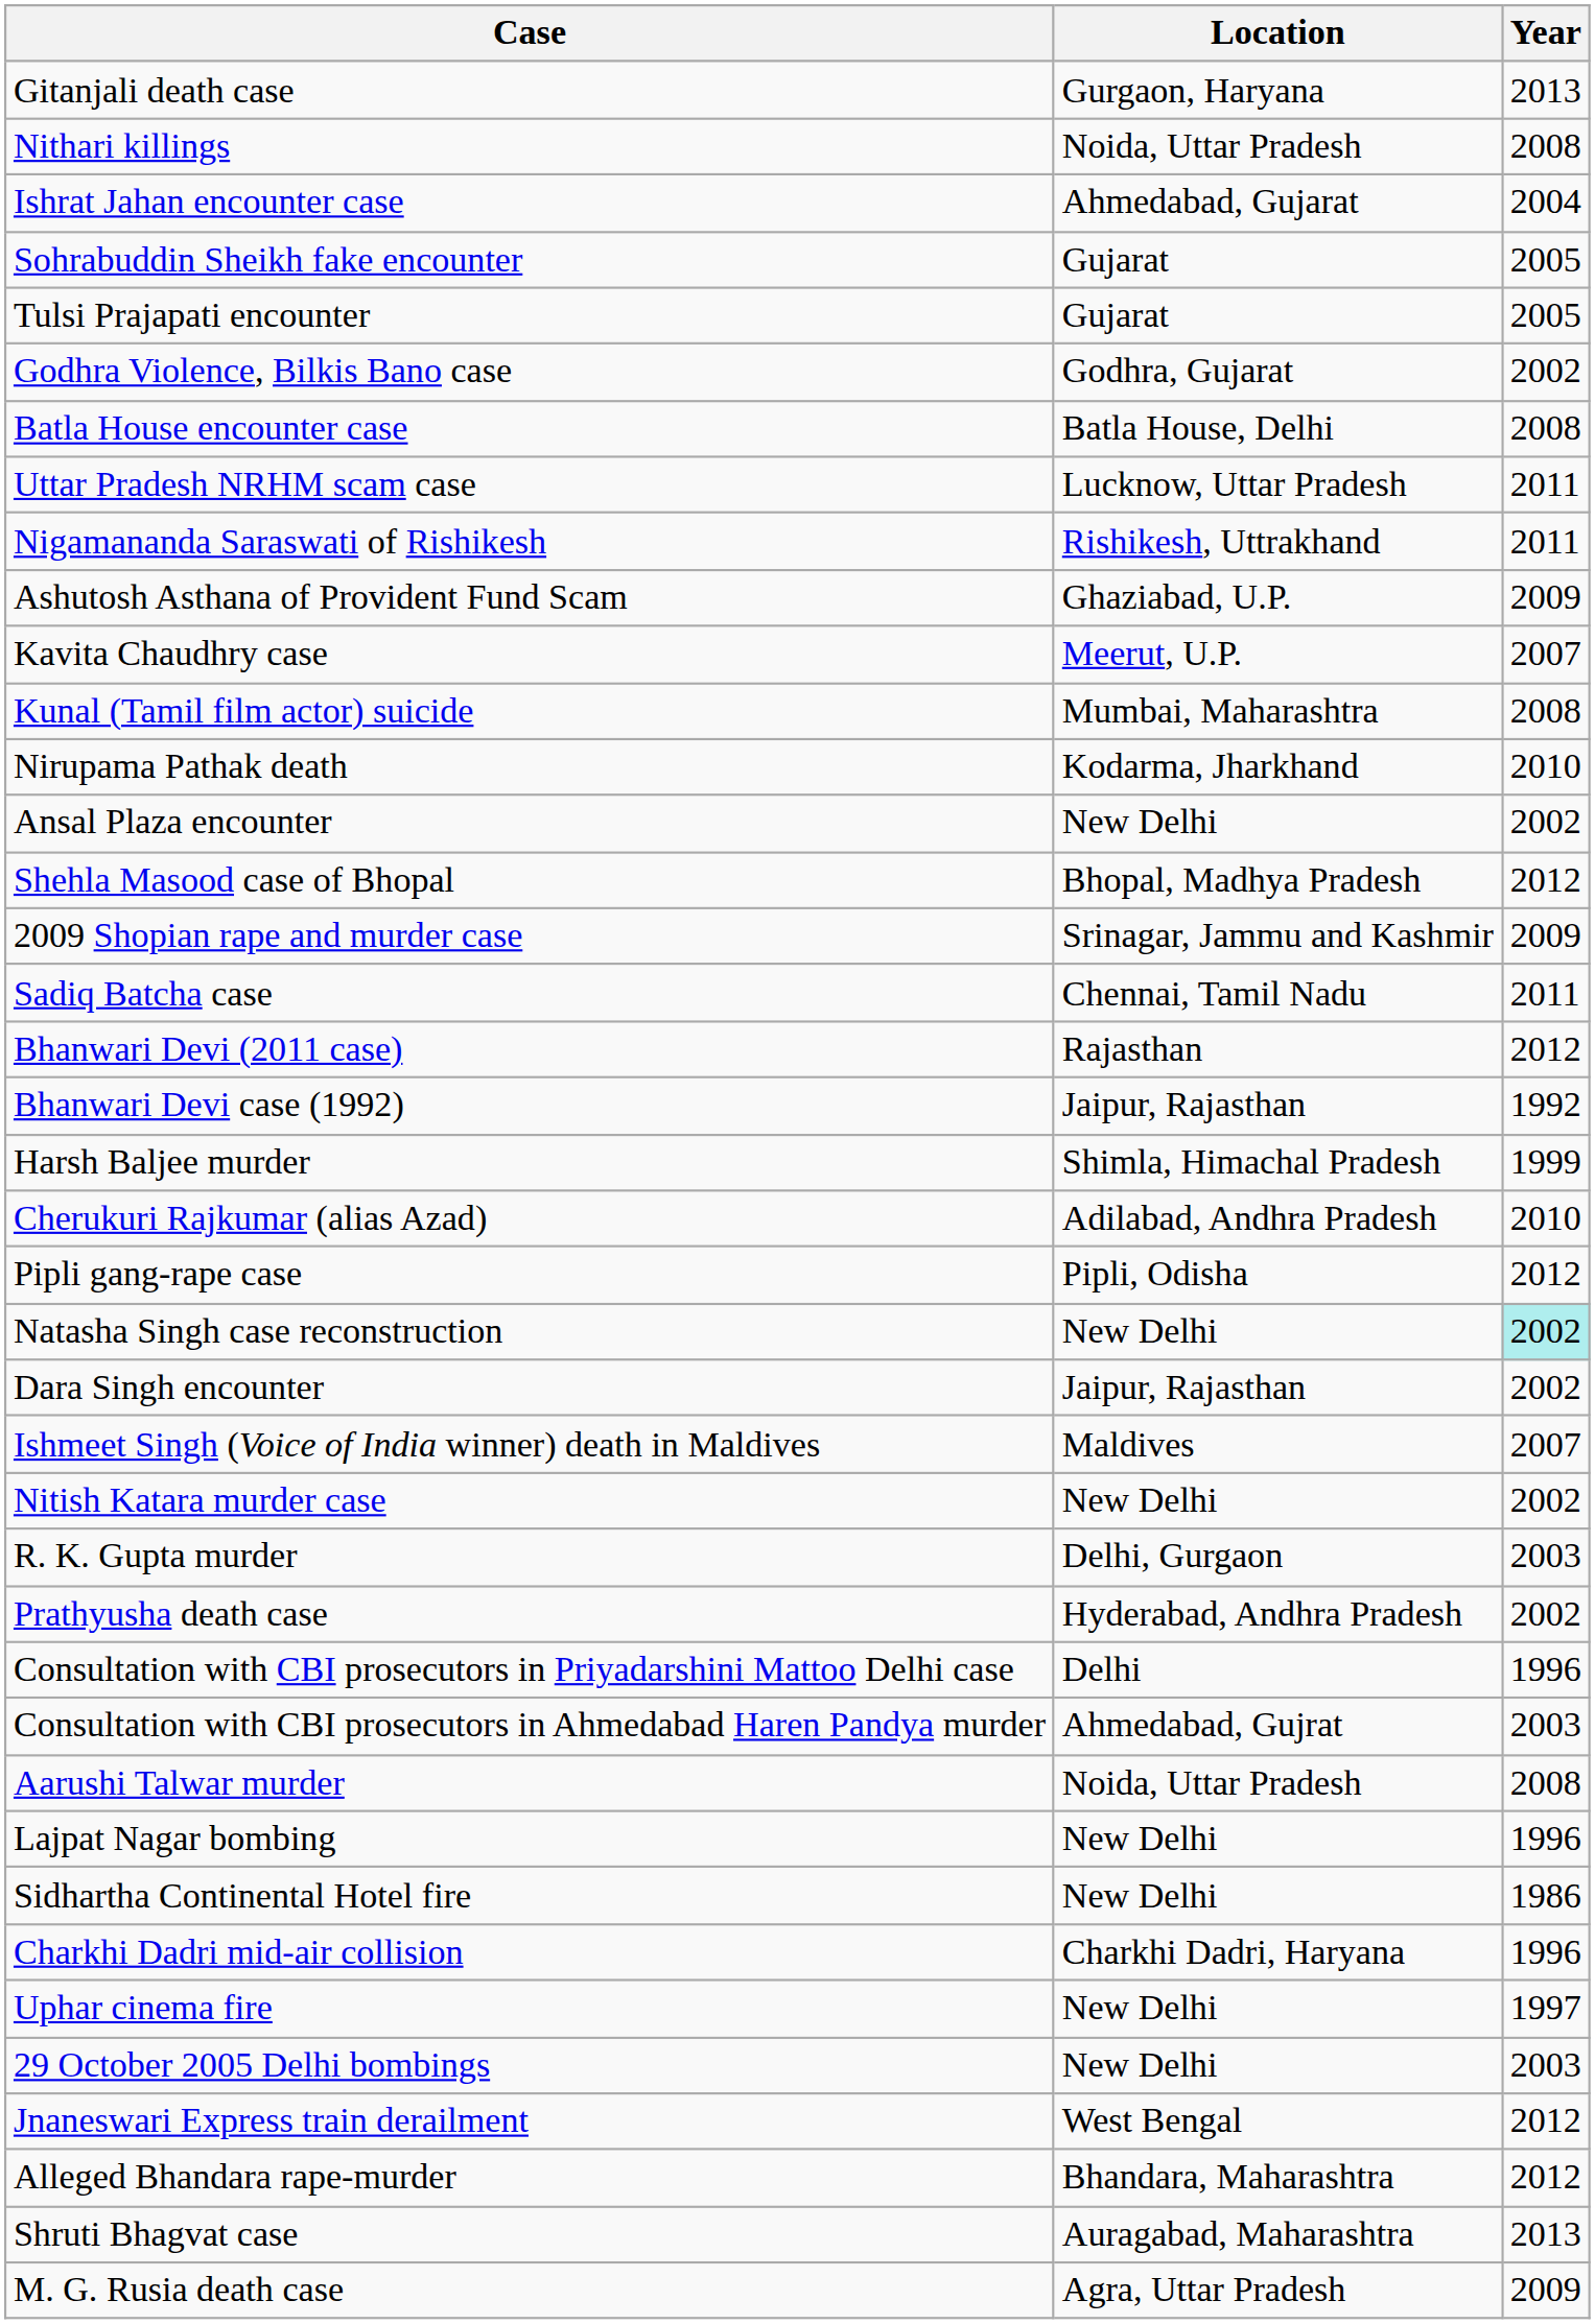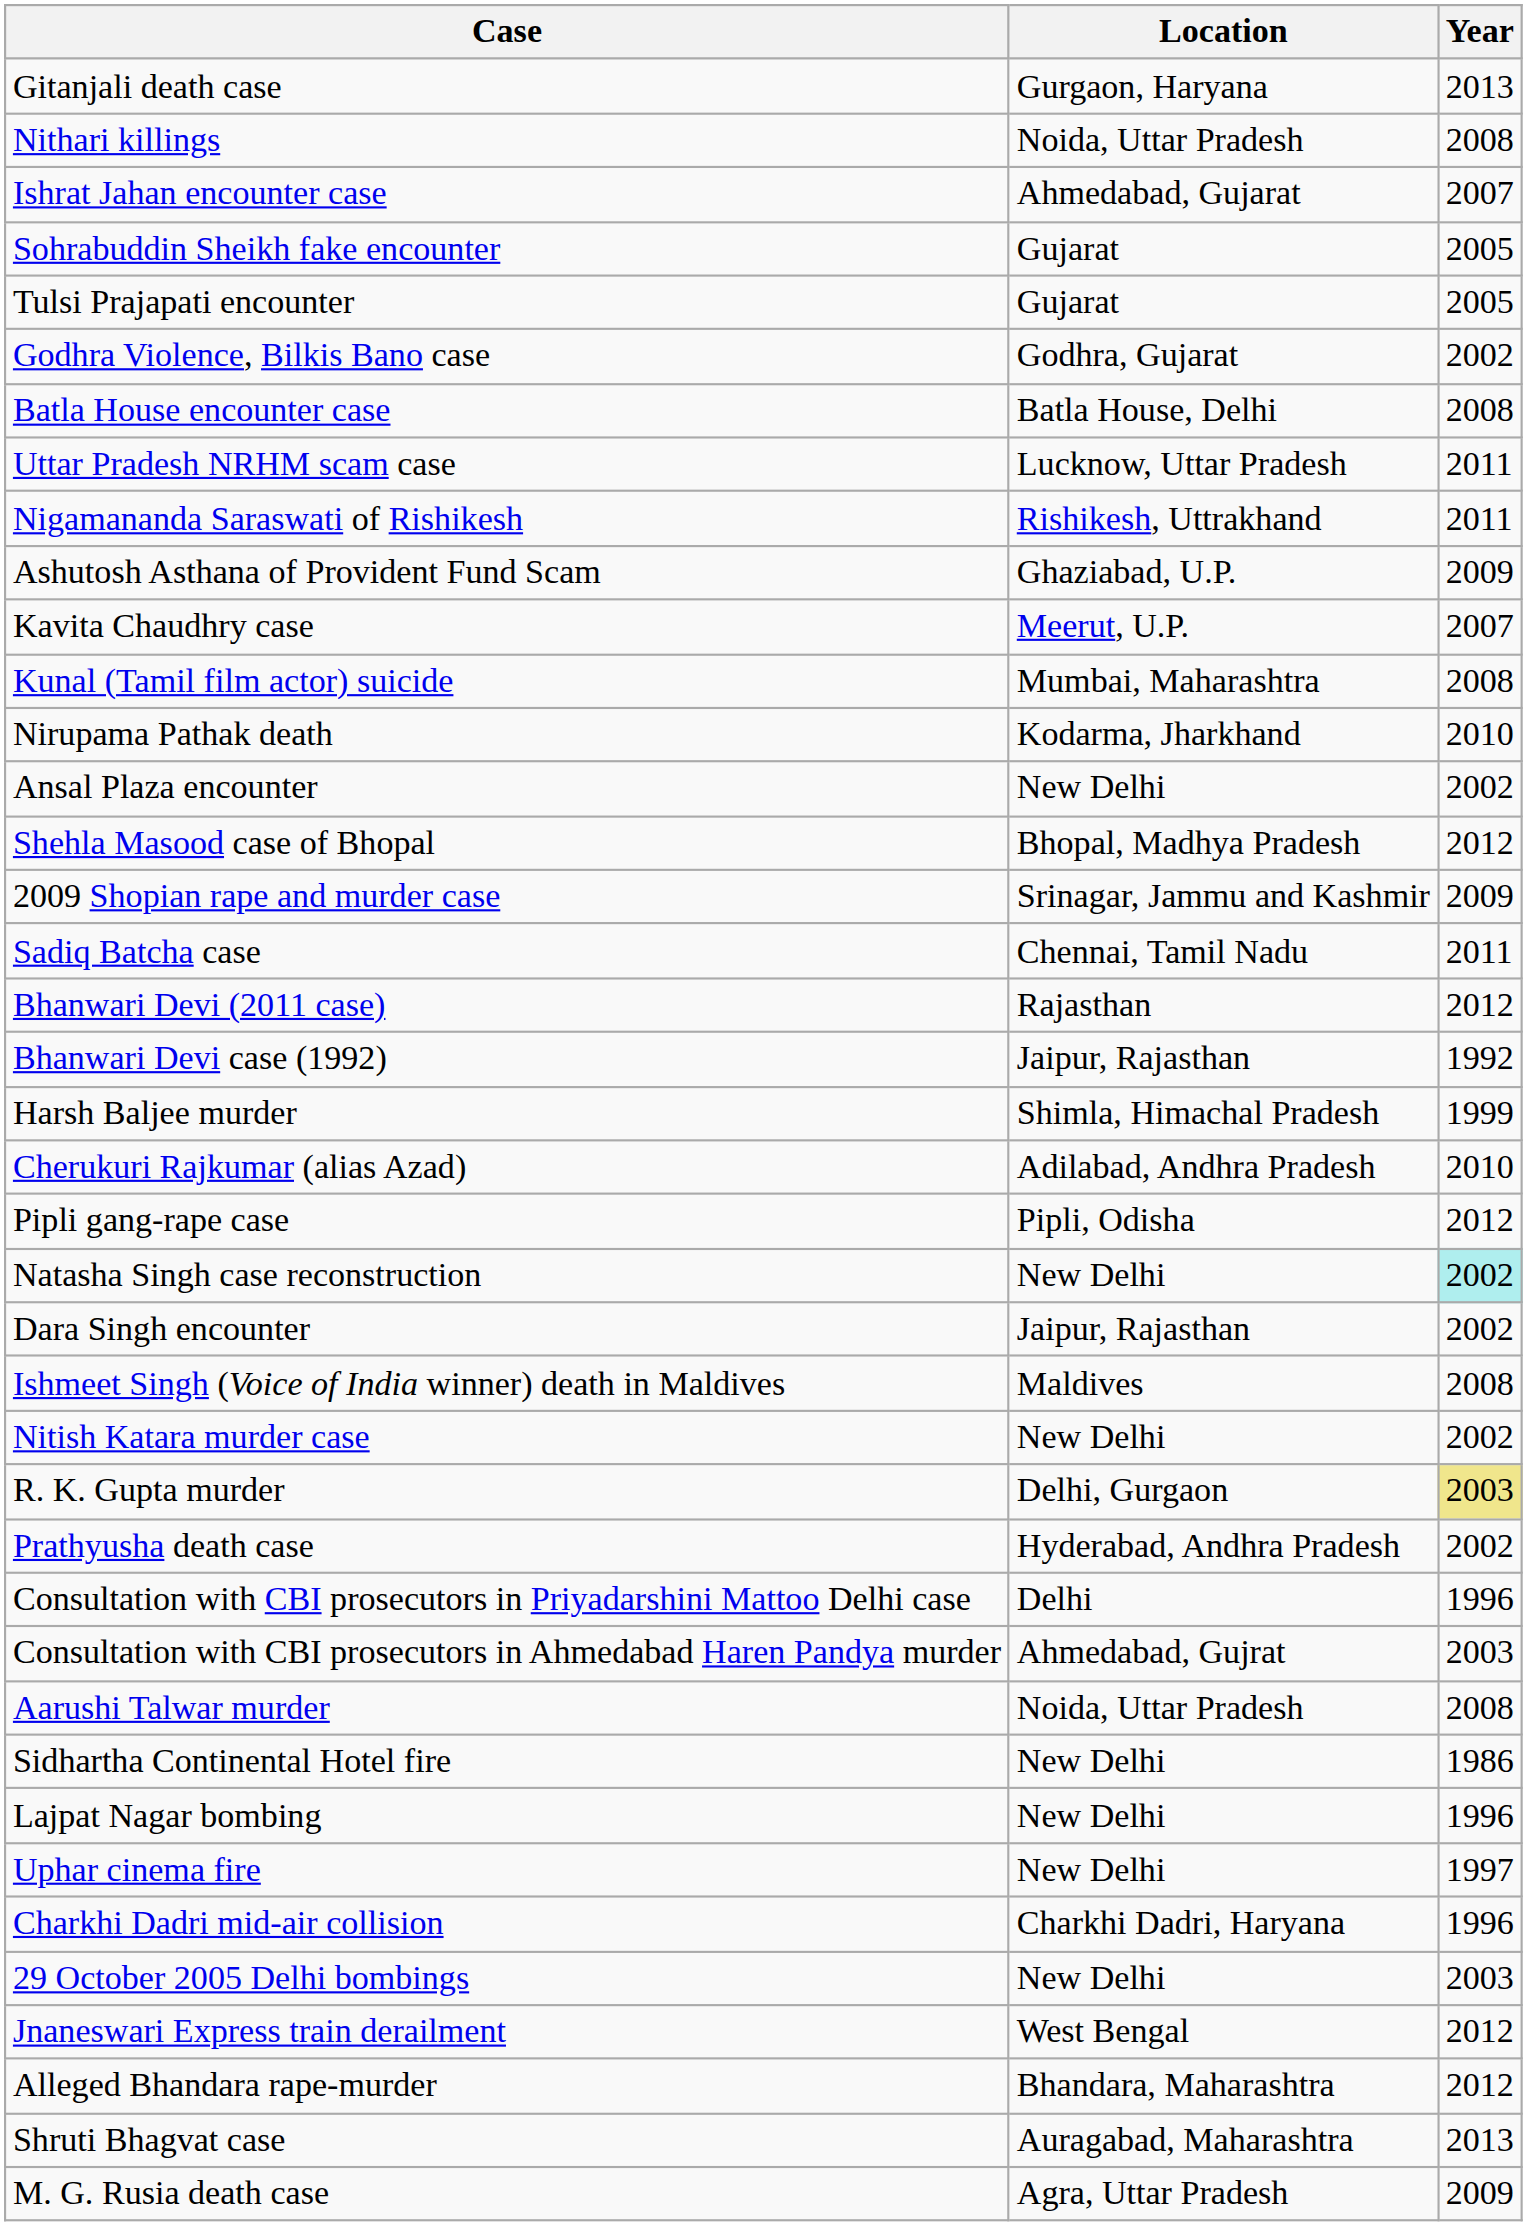 <table class="wikitable sortable">
 <tr style="background:#ccc; text-align:center;">
 <th>Case</th>
 <th>Location</th>
 <th>Year</th>
 </tr>
 <tr>
 <td>Gitanjali death case</td>
 <td>Gurgaon, Haryana</td>
 <td>2013</td>
 </tr>
 <tr>
 <td><a href='#'>Nithari killings</a></td>
 <td>Noida, Uttar Pradesh</td>
 <td>2008</td>
 </tr>
 <tr>
 <td><a href='#'>Ishrat Jahan encounter case</a></td>
 <td>Ahmedabad, Gujarat</td>
-<td>2004</td>
+<td>2007</td>
 </tr>
 <tr>
 <td><a href='#'>Sohrabuddin Sheikh fake encounter</a></td>
 <td>Gujarat</td>
 <td>2005</td>
 </tr>
 <tr>
 <td>Tulsi Prajapati encounter</td>
 <td>Gujarat</td>
 <td>2005</td>
 </tr>
 <tr>
 <td><a href='#'>Godhra Violence</a>, <a href='#'>Bilkis Bano</a> case</td>
 <td>Godhra, Gujarat</td>
 <td>2002</td>
 </tr>
 <tr>
 <td><a href='#'>Batla House encounter case</a></td>
 <td>Batla House, Delhi</td>
 <td>2008</td>
 </tr>
 <tr>
 <td><a href='#'>Uttar Pradesh NRHM scam</a> case</td>
 <td>Lucknow, Uttar Pradesh</td>
 <td>2011</td>
 </tr>
 <tr>
 <td><a href='#'>Nigamananda Saraswati</a> of <a href='#'>Rishikesh</a></td>
 <td><a href='#'>Rishikesh</a>, Uttrakhand</td>
 <td>2011</td>
 </tr>
 <tr>
 <td>Ashutosh Asthana of Provident Fund Scam</td>
 <td>Ghaziabad, U.P.</td>
 <td>2009</td>
 </tr>
 <tr>
 <td>Kavita Chaudhry case</td>
 <td><a href='#'>Meerut</a>, U.P.</td>
 <td>2007</td>
 </tr>
 <tr>
 <td><a href='#'>Kunal (Tamil film actor) suicide</a></td>
 <td>Mumbai, Maharashtra</td>
 <td>2008</td>
 </tr>
 <tr>
 <td>Nirupama Pathak death</td>
 <td>Kodarma, Jharkhand</td>
 <td>2010</td>
 </tr>
 <tr>
 <td>Ansal Plaza encounter</td>
 <td>New Delhi</td>
 <td>2002</td>
 </tr>
 <tr>
 <td><a href='#'>Shehla Masood</a> case of Bhopal</td>
 <td>Bhopal, Madhya Pradesh</td>
 <td>2012</td>
 </tr>
 <tr>
 <td>2009 <a href='#'>Shopian rape and murder case</a></td>
 <td>Srinagar, Jammu and Kashmir</td>
 <td>2009</td>
 </tr>
 <tr>
 <td><a href='#'>Sadiq Batcha</a> case</td>
 <td>Chennai, Tamil Nadu</td>
 <td>2011</td>
 </tr>
 <tr>
 <td><a href='#'>Bhanwari Devi (2011 case)</a></td>
 <td>Rajasthan</td>
 <td>2012</td>
 </tr>
 <tr>
 <td><a href='#'>Bhanwari Devi</a> case (1992)</td>
 <td>Jaipur, Rajasthan</td>
 <td>1992</td>
 </tr>
 <tr>
 <td>Harsh Baljee murder</td>
 <td>Shimla, Himachal Pradesh</td>
 <td>1999</td>
 </tr>
 <tr>
 <td><a href='#'>Cherukuri Rajkumar</a> (alias Azad)</td>
 <td>Adilabad, Andhra Pradesh</td>
 <td>2010</td>
 </tr>
 <tr>
 <td>Pipli gang-rape case</td>
 <td>Pipli, Odisha</td>
 <td>2012</td>
 </tr>
 <tr>
 <td>Natasha Singh case reconstruction</td>
 <td>New Delhi</td>
 <td style="background: paleturquoise;">2002</td>
 </tr>
 <tr>
 <td>Dara Singh encounter</td>
 <td>Jaipur, Rajasthan</td>
 <td>2002</td>
 </tr>
 <tr>
 <td><a href='#'>Ishmeet Singh</a> (<em>Voice of India</em> winner) death in Maldives</td>
 <td>Maldives</td>
-<td>2007</td>
+<td>2008</td>
 </tr>
 <tr>
 <td><a href='#'>Nitish Katara murder case</a></td>
 <td>New Delhi</td>
 <td>2002</td>
 </tr>
 <tr>
 <td>R. K. Gupta murder</td>
 <td>Delhi, Gurgaon</td>
-<td>2003</td>
+<td style="background: khaki;">2003</td>
 </tr>
 <tr>
 <td><a href='#'>Prathyusha</a> death case</td>
 <td>Hyderabad, Andhra Pradesh</td>
 <td>2002</td>
 </tr>
 <tr>
 <td>Consultation with <a href='#'>CBI</a> prosecutors in <a href='#'>Priyadarshini Mattoo</a> Delhi case</td>
 <td>Delhi</td>
 <td>1996</td>
 </tr>
 <tr>
 <td>Consultation with CBI prosecutors in Ahmedabad <a href='#'>Haren Pandya</a> murder</td>
 <td>Ahmedabad, Gujrat</td>
 <td>2003</td>
 </tr>
 <tr>
 <td><a href='#'>Aarushi Talwar murder</a></td>
 <td>Noida, Uttar Pradesh</td>
 <td>2008</td>
 </tr>
 <tr>
-<td>Lajpat Nagar bombing</td>
-<td>New Delhi</td>
-<td>1996</td>
-</tr>
-<tr>
 <td>Sidhartha Continental Hotel fire</td>
 <td>New Delhi</td>
 <td>1986</td>
 </tr>
 <tr>
-<td><a href='#'>Charkhi Dadri mid-air collision</a></td>
-<td>Charkhi Dadri, Haryana</td>
+<td>Lajpat Nagar bombing</td>
+<td>New Delhi</td>
 <td>1996</td>
 </tr>
 <tr>
 <td><a href='#'>Uphar cinema fire</a></td>
 <td>New Delhi</td>
 <td>1997</td>
+</tr>
+<tr>
+<td><a href='#'>Charkhi Dadri mid-air collision</a></td>
+<td>Charkhi Dadri, Haryana</td>
+<td>1996</td>
 </tr>
 <tr>
 <td><a href='#'>29 October 2005 Delhi bombings</a></td>
 <td>New Delhi</td>
 <td>2003</td>
 </tr>
 <tr>
 <td><a href='#'>Jnaneswari Express train derailment</a></td>
 <td>West Bengal</td>
 <td>2012</td>
 </tr>
 <tr>
 <td>Alleged Bhandara rape-murder</td>
 <td>Bhandara, Maharashtra</td>
 <td>2012</td>
 </tr>
 <tr>
 <td>Shruti Bhagvat case</td>
 <td>Auragabad, Maharashtra</td>
 <td>2013</td>
 </tr>
 <tr>
 <td>M. G. Rusia death case</td>
 <td>Agra, Uttar Pradesh</td>
 <td>2009</td>
 </tr>
 </table>
